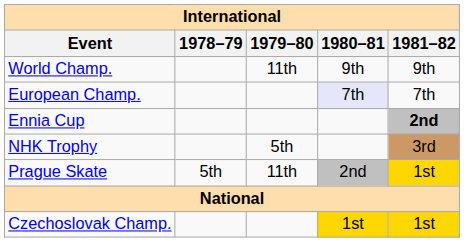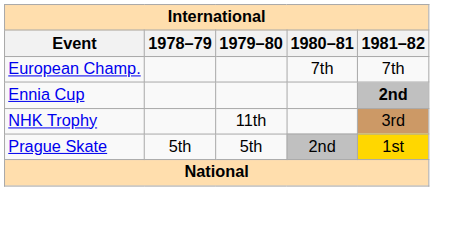 <table class="wikitable" style="text-align:center">
 <tr>
 <th style="background-color: #ffdead; " colspan=5 align=center>International</th>
 </tr>
 <tr>
 <th>Event</th>
 <th>1978–79</th>
 <th>1979–80</th>
 <th>1980–81</th>
 <th>1981–82</th>
 </tr>
 <tr>
-<td align=left><a href='#'>World Champ.</a></td>
-<td></td>
-<td>11th</td>
-<td>9th</td>
-<td>9th</td>
-</tr>
-<tr>
 <td align=left><a href='#'>European Champ.</a></td>
 <td></td>
 <td></td>
-<td style="background: lavender;">7th</td>
+<td>7th</td>
 <td>7th</td>
 </tr>
 <tr>
 <td align=left><a href='#'>Ennia Cup</a></td>
 <td></td>
 <td></td>
 <td></td>
 <td bgcolor=silver><strong>2nd</strong></td>
 </tr>
 <tr>
 <td align=left><a href='#'>NHK Trophy</a></td>
 <td></td>
-<td>5th</td>
+<td>11th</td>
 <td></td>
 <td bgcolor=cc9966>3rd</td>
 </tr>
 <tr>
 <td align=left><a href='#'>Prague Skate</a></td>
 <td>5th</td>
-<td>11th</td>
+<td>5th</td>
 <td bgcolor=silver>2nd</td>
 <td bgcolor=gold>1st</td>
 </tr>
 <tr>
 <th style="background-color: #ffdead; " colspan=5 align=center>National</th>
 </tr>
-<tr>
-<td align=left><a href='#'>Czechoslovak Champ.</a></td>
-<td></td>
-<td></td>
-<td bgcolor=gold>1st</td>
-<td bgcolor=gold>1st</td>
-</tr>
 </table>
